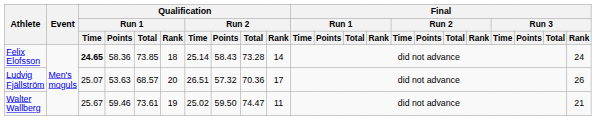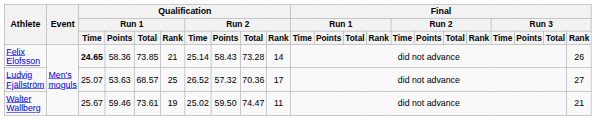 <table class="wikitable" style="font-size:90%">
 <tr>
 <th rowspan=3>Athlete</th>
 <th rowspan=3>Event</th>
 <th colspan=8>Qualification</th>
 <th colspan=12>Final</th>
 </tr>
 <tr style="font-size:95%">
 <th colspan=4>Run 1</th>
 <th colspan=4>Run 2</th>
 <th colspan=4>Run 1</th>
 <th colspan=4>Run 2</th>
 <th colspan=4>Run 3</th>
 </tr>
 <tr style="font-size:95%">
 <th>Time</th>
 <th>Points</th>
 <th>Total</th>
 <th>Rank</th>
 <th>Time</th>
 <th>Points</th>
 <th>Total</th>
 <th>Rank</th>
 <th>Time</th>
 <th>Points</th>
 <th>Total</th>
 <th>Rank</th>
 <th>Time</th>
 <th>Points</th>
 <th>Total</th>
 <th>Rank</th>
 <th>Time</th>
 <th>Points</th>
 <th>Total</th>
 <th>Rank</th>
 </tr>
 <tr align=center>
 <td align=left><a href='#'>Felix Elofsson</a></td>
 <td align=left rowspan=3><a href='#'>Men's moguls</a></td>
 <td><strong>24.65</strong></td>
 <td>58.36</td>
 <td>73.85</td>
-<td>18</td>
+<td>21</td>
 <td>25.14</td>
 <td>58.43</td>
 <td>73.28</td>
 <td>14</td>
 <td colspan=11>did not advance</td>
-<td>24</td>
+<td>26</td>
 </tr>
 <tr align=center>
 <td align=left><a href='#'>Ludvig Fjällström</a></td>
 <td>25.07</td>
 <td>53.63</td>
 <td>68.57</td>
-<td>20</td>
-<td>26.51</td>
+<td>25</td>
+<td>26.52</td>
 <td>57.32</td>
 <td>70.36</td>
 <td>17</td>
 <td colspan=11>did not advance</td>
-<td>26</td>
+<td>27</td>
 </tr>
 <tr align=center>
 <td align=left><a href='#'>Walter Wallberg</a></td>
 <td>25.67</td>
 <td>59.46</td>
 <td>73.61</td>
 <td>19</td>
 <td>25.02</td>
 <td>59.50</td>
 <td>74.47</td>
 <td>11</td>
 <td colspan=11>did not advance</td>
 <td>21</td>
 </tr>
 </table>
